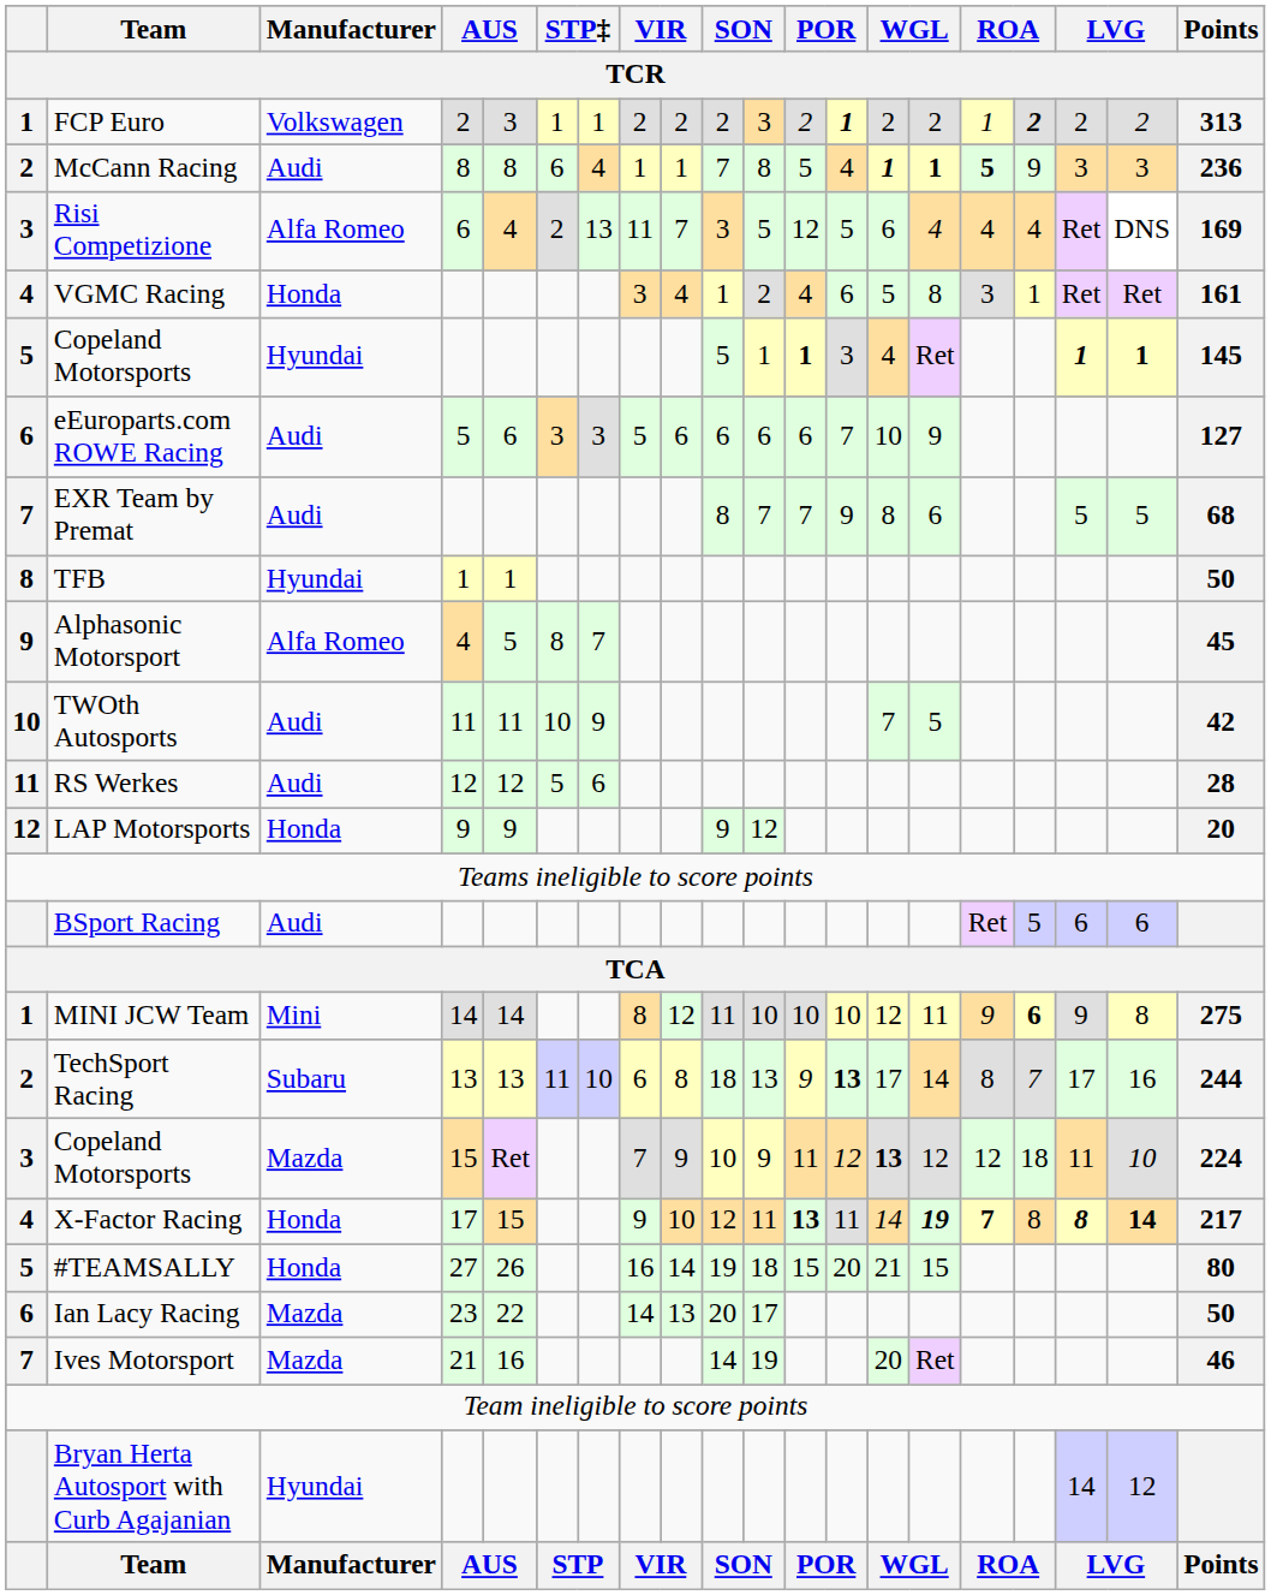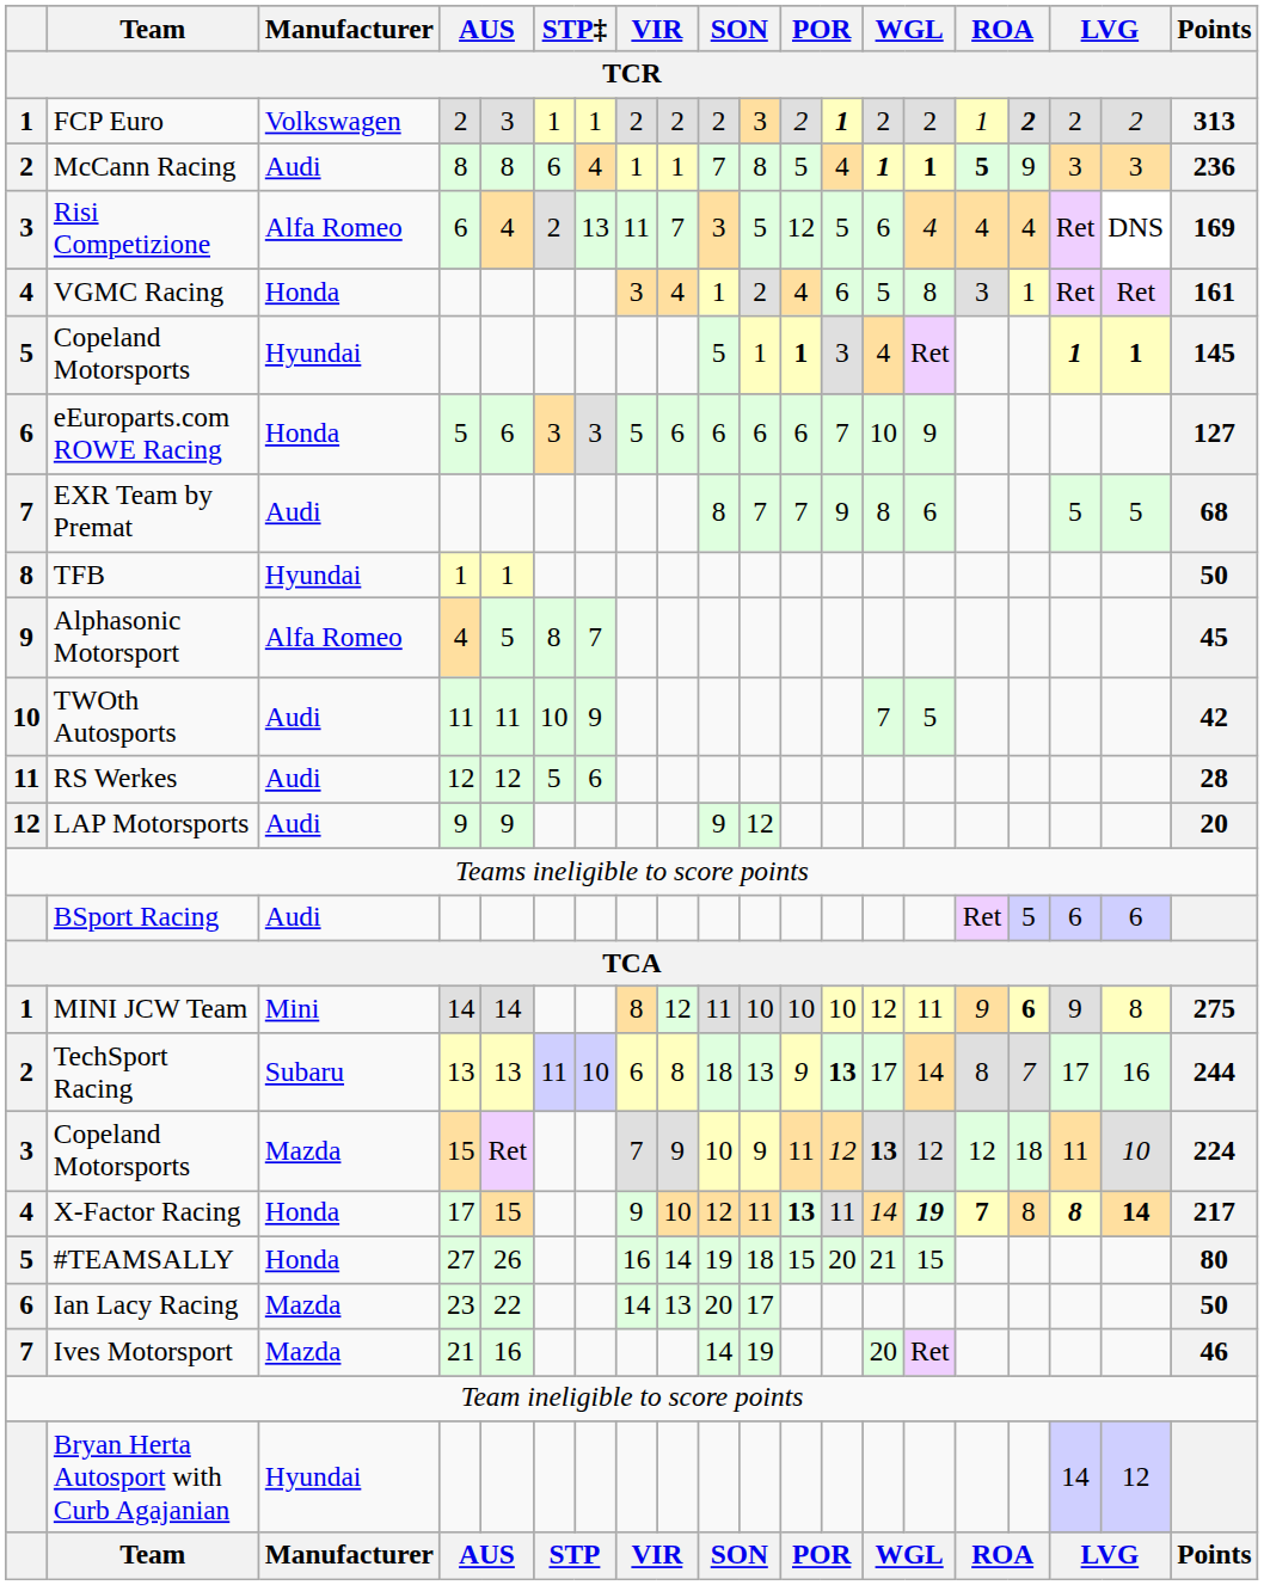 <table class="wikitable" style="font-size:85%; text-align:center;">
 <tr>
 <th></th>
 <th>Team</th>
 <th>Manufacturer</th>
 <th colspan=2><a href='#'>AUS</a><br></th>
 <th colspan=2><a href='#'>STP</a>‡<br></th>
 <th colspan=2><a href='#'>VIR</a><br></th>
 <th colspan=2><a href='#'>SON</a><br></th>
 <th colspan=2><a href='#'>POR</a><br></th>
 <th colspan=2><a href='#'>WGL</a><br></th>
 <th colspan=2><a href='#'>ROA</a><br></th>
 <th colspan=2><a href='#'>LVG</a><br></th>
 <th>Points</th>
 </tr>
 <tr>
 <th colspan=20>TCR</th>
 </tr>
 <tr>
 <th>1</th>
 <td align=left> FCP Euro</td>
 <td align=left><a href='#'>Volkswagen</a></td>
 <td style="background:#dfdfdf;">2</td>
 <td style="background:#dfdfdf;">3</td>
 <td style="background:#ffffbf;">1</td>
 <td style="background:#ffffbf;">1</td>
 <td style="background:#dfdfdf;">2</td>
 <td style="background:#dfdfdf;">2</td>
 <td style="background:#dfdfdf;">2</td>
 <td style="background:#ffdf9f;">3</td>
 <td style="background:#dfdfdf;"><em>2</em></td>
 <td style="background:#ffffbf;"><strong><em>1</em></strong></td>
 <td style="background:#dfdfdf;">2</td>
 <td style="background:#dfdfdf;">2</td>
 <td style="background:#ffffbf;"><em>1</em></td>
 <td style="background:#dfdfdf;"><strong><em>2</em></strong></td>
 <td style="background:#dfdfdf;">2</td>
 <td style="background:#dfdfdf;"><em>2</em></td>
 <th>313</th>
 </tr>
 <tr>
 <th>2</th>
 <td align=left> McCann Racing</td>
 <td align=left><a href='#'>Audi</a></td>
 <td style="background:#dfffdf;">8</td>
 <td style="background:#dfffdf;">8</td>
 <td style="background:#dfffdf;">6</td>
 <td style="background:#ffdf9f;">4</td>
 <td style="background:#ffffbf;">1</td>
 <td style="background:#ffffbf;">1</td>
 <td style="background:#dfffdf;">7</td>
 <td style="background:#dfffdf;">8</td>
 <td style="background:#dfffdf;">5</td>
 <td style="background:#ffdf9f;">4</td>
 <td style="background:#ffffbf;"><strong><em>1</em></strong></td>
 <td style="background:#ffffbf;"><strong>1</strong></td>
 <td style="background:#dfffdf;"><strong>5</strong></td>
 <td style="background:#dfffdf;">9</td>
 <td style="background:#ffdf9f;">3</td>
 <td style="background:#ffdf9f;">3</td>
 <th>236</th>
 </tr>
 <tr>
 <th>3</th>
 <td align=left> <a href='#'>Risi Competizione</a></td>
 <td align=left><a href='#'>Alfa Romeo</a></td>
 <td style="background:#dfffdf;">6</td>
 <td style="background:#ffdf9f;">4</td>
 <td style="background:#dfdfdf;">2</td>
 <td style="background:#dfffdf;">13</td>
 <td style="background:#dfffdf;">11</td>
 <td style="background:#dfffdf;">7</td>
 <td style="background:#ffdf9f;">3</td>
 <td style="background:#dfffdf;">5</td>
 <td style="background:#dfffdf;">12</td>
 <td style="background:#dfffdf;">5</td>
 <td style="background:#dfffdf;">6</td>
 <td style="background:#ffdf9f;"><em>4</em></td>
 <td style="background:#ffdf9f;">4</td>
 <td style="background:#ffdf9f;">4</td>
 <td style="background:#efcfff;">Ret</td>
 <td style="background:#ffffff;">DNS</td>
 <th>169</th>
 </tr>
 <tr>
 <th>4</th>
 <td align=left> VGMC Racing</td>
 <td align=left><a href='#'>Honda</a></td>
 <td></td>
 <td></td>
 <td></td>
 <td></td>
 <td style="background:#ffdf9f;">3</td>
 <td style="background:#ffdf9f;">4</td>
 <td style="background:#ffffbf;">1</td>
 <td style="background:#dfdfdf;">2</td>
 <td style="background:#ffdf9f;">4</td>
 <td style="background:#dfffdf;">6</td>
 <td style="background:#dfffdf;">5</td>
 <td style="background:#dfffdf;">8</td>
 <td style="background:#dfdfdf;">3</td>
 <td style="background:#ffffbf;">1</td>
 <td style="background:#efcfff;">Ret</td>
 <td style="background:#efcfff;">Ret</td>
 <th>161</th>
 </tr>
 <tr>
 <th>5</th>
 <td align=left> Copeland Motorsports</td>
 <td align=left><a href='#'>Hyundai</a></td>
 <td></td>
 <td></td>
 <td></td>
 <td></td>
 <td></td>
 <td></td>
 <td style="background:#dfffdf;">5</td>
 <td style="background:#ffffbf;">1</td>
 <td style="background:#ffffbf;"><strong>1</strong></td>
 <td style="background:#dfdfdf;">3</td>
 <td style="background:#ffdf9f;">4</td>
 <td style="background:#efcfff;">Ret</td>
 <td></td>
 <td></td>
 <td style="background:#ffffbf;"><strong><em>1</em></strong></td>
 <td style="background:#ffffbf;"><strong>1</strong></td>
 <th>145</th>
 </tr>
 <tr>
 <th>6</th>
 <td align=left> eEuroparts.com <a href='#'>ROWE Racing</a></td>
-<td align=left><a href='#'>Audi</a></td>
+<td align=left><a href='#'>Honda</a></td>
 <td style="background:#dfffdf;">5</td>
 <td style="background:#dfffdf;">6</td>
 <td style="background:#ffdf9f;">3</td>
 <td style="background:#dfdfdf;">3</td>
 <td style="background:#dfffdf;">5</td>
 <td style="background:#dfffdf;">6</td>
 <td style="background:#dfffdf;">6</td>
 <td style="background:#dfffdf;">6</td>
 <td style="background:#dfffdf;">6</td>
 <td style="background:#dfffdf;">7</td>
 <td style="background:#dfffdf;">10</td>
 <td style="background:#dfffdf;">9</td>
 <td></td>
 <td></td>
 <td></td>
 <td></td>
 <th>127</th>
 </tr>
 <tr>
 <th>7</th>
 <td align=left> EXR Team by Premat</td>
 <td align=left><a href='#'>Audi</a></td>
 <td></td>
 <td></td>
 <td></td>
 <td></td>
 <td></td>
 <td></td>
 <td style="background:#dfffdf;">8</td>
 <td style="background:#dfffdf;">7</td>
 <td style="background:#dfffdf;">7</td>
 <td style="background:#dfffdf;">9</td>
 <td style="background:#dfffdf;">8</td>
 <td style="background:#dfffdf;">6</td>
 <td></td>
 <td></td>
 <td style="background:#dfffdf;">5</td>
 <td style="background:#dfffdf;">5</td>
 <th>68</th>
 </tr>
 <tr>
 <th>8</th>
 <td align=left> TFB</td>
 <td align=left><a href='#'>Hyundai</a></td>
 <td style="background:#ffffbf;">1</td>
 <td style="background:#ffffbf;">1</td>
 <td></td>
 <td></td>
 <td></td>
 <td></td>
 <td></td>
 <td></td>
 <td></td>
 <td></td>
 <td></td>
 <td></td>
 <td></td>
 <td></td>
 <td></td>
 <td></td>
 <th>50</th>
 </tr>
 <tr>
 <th>9</th>
 <td align=left> Alphasonic Motorsport</td>
 <td align=left><a href='#'>Alfa Romeo</a></td>
 <td style="background:#ffdf9f;">4</td>
 <td style="background:#dfffdf;">5</td>
 <td style="background:#dfffdf;">8</td>
 <td style="background:#dfffdf;">7</td>
 <td></td>
 <td></td>
 <td></td>
 <td></td>
 <td></td>
 <td></td>
 <td></td>
 <td></td>
 <td></td>
 <td></td>
 <td></td>
 <td></td>
 <th>45</th>
 </tr>
 <tr>
 <th>10</th>
 <td align=left> TWOth Autosports</td>
 <td align=left><a href='#'>Audi</a></td>
 <td style="background:#dfffdf;">11</td>
 <td style="background:#dfffdf;">11</td>
 <td style="background:#dfffdf;">10</td>
 <td style="background:#dfffdf;">9</td>
 <td></td>
 <td></td>
 <td></td>
 <td></td>
 <td></td>
 <td></td>
 <td style="background:#dfffdf;">7</td>
 <td style="background:#dfffdf;">5</td>
 <td></td>
 <td></td>
 <td></td>
 <td></td>
 <th>42</th>
 </tr>
 <tr>
 <th>11</th>
 <td align=left> RS Werkes</td>
 <td align=left><a href='#'>Audi</a></td>
 <td style="background:#dfffdf;">12</td>
 <td style="background:#dfffdf;">12</td>
 <td style="background:#dfffdf;">5</td>
 <td style="background:#dfffdf;">6</td>
 <td></td>
 <td></td>
 <td></td>
 <td></td>
 <td></td>
 <td></td>
 <td></td>
 <td></td>
 <td></td>
 <td></td>
 <td></td>
 <td></td>
 <th>28</th>
 </tr>
 <tr>
 <th>12</th>
 <td align=left> LAP Motorsports</td>
-<td align=left><a href='#'>Honda</a></td>
+<td align=left><a href='#'>Audi</a></td>
 <td style="background:#dfffdf;">9</td>
 <td style="background:#dfffdf;">9</td>
 <td></td>
 <td></td>
 <td></td>
 <td></td>
 <td style="background:#dfffdf;">9</td>
 <td style="background:#dfffdf;">12</td>
 <td></td>
 <td></td>
 <td></td>
 <td></td>
 <td></td>
 <td></td>
 <td></td>
 <td></td>
 <th>20</th>
 </tr>
 <tr>
 <td colspan=20><em>Teams ineligible to score points</em></td>
 </tr>
 <tr>
 <th></th>
 <td align=left> <a href='#'>BSport Racing</a></td>
 <td align=left><a href='#'>Audi</a></td>
 <td></td>
 <td></td>
 <td></td>
 <td></td>
 <td></td>
 <td></td>
 <td></td>
 <td></td>
 <td></td>
 <td></td>
 <td></td>
 <td></td>
 <td style="background:#efcfff;">Ret</td>
 <td style="background:#cfcfff;">5</td>
 <td style="background:#cfcfff;">6</td>
 <td style="background:#cfcfff;">6</td>
 <th></th>
 </tr>
 <tr>
 <th colspan=20>TCA</th>
 </tr>
 <tr>
 <th>1</th>
 <td align=left> MINI JCW Team</td>
 <td align=left><a href='#'>Mini</a></td>
 <td style="background:#dfdfdf;">14</td>
 <td style="background:#dfdfdf;">14</td>
 <td></td>
 <td></td>
 <td style="background:#ffdf9f;">8</td>
 <td style="background:#dfffdf;">12</td>
 <td style="background:#dfdfdf;">11</td>
 <td style="background:#dfdfdf;">10</td>
 <td style="background:#dfdfdf;">10</td>
 <td style="background:#ffffbf;">10</td>
 <td style="background:#ffffbf;">12</td>
 <td style="background:#ffffbf;">11</td>
 <td style="background:#ffdf9f;"><em>9</em></td>
 <td style="background:#ffffbf;"><strong>6</strong></td>
 <td style="background:#dfdfdf;">9</td>
 <td style="background:#ffffbf;">8</td>
 <th>275</th>
 </tr>
 <tr>
 <th>2</th>
 <td align=left> TechSport Racing</td>
 <td align=left><a href='#'>Subaru</a></td>
 <td style="background:#ffffbf;">13</td>
 <td style="background:#ffffbf;">13</td>
 <td style="background:#cfcfff;">11</td>
 <td style="background:#cfcfff;">10</td>
 <td style="background:#ffffbf;">6</td>
 <td style="background:#ffffbf;">8</td>
 <td style="background:#dfffdf;">18</td>
 <td style="background:#dfffdf;">13</td>
 <td style="background:#ffffbf;"><em>9</em></td>
 <td style="background:#dfffdf;"><strong>13</strong></td>
 <td style="background:#dfffdf;">17</td>
 <td style="background:#ffdf9f;">14</td>
 <td style="background:#dfdfdf;">8</td>
 <td style="background:#dfdfdf;"><em>7</em></td>
 <td style="background:#dfffdf;">17</td>
 <td style="background:#dfffdf;">16</td>
 <th>244</th>
 </tr>
 <tr>
 <th>3</th>
 <td align=left> Copeland Motorsports</td>
 <td align=left><a href='#'>Mazda</a></td>
 <td style="background:#ffdf9f;">15</td>
 <td style="background:#efcfff;">Ret</td>
 <td></td>
 <td></td>
 <td style="background:#dfdfdf;">7</td>
 <td style="background:#dfdfdf;">9</td>
 <td style="background:#ffffbf;">10</td>
 <td style="background:#ffffbf;">9</td>
 <td style="background:#ffdf9f;">11</td>
 <td style="background:#ffdf9f;"><em>12</em></td>
 <td style="background:#dfdfdf;"><strong>13</strong></td>
 <td style="background:#dfdfdf;">12</td>
 <td style="background:#dfffdf;">12</td>
 <td style="background:#dfffdf;">18</td>
 <td style="background:#ffdf9f;">11</td>
 <td style="background:#dfdfdf;"><em>10</em></td>
 <th>224</th>
 </tr>
 <tr>
 <th>4</th>
 <td align=left> X-Factor Racing</td>
 <td align=left><a href='#'>Honda</a></td>
 <td style="background:#dfffdf;">17</td>
 <td style="background:#ffdf9f;">15</td>
 <td></td>
 <td></td>
 <td style="background:#dfffdf;">9</td>
 <td style="background:#ffdf9f;">10</td>
 <td style="background:#ffdf9f;">12</td>
 <td style="background:#ffdf9f;">11</td>
 <td style="background:#dfffdf;"><strong>13</strong></td>
 <td style="background:#dfdfdf;">11</td>
 <td style="background:#ffdf9f;"><em>14</em></td>
 <td style="background:#dfffdf;"><strong><em>19</em></strong></td>
 <td style="background:#ffffbf;"><strong>7</strong></td>
 <td style="background:#ffdf9f;">8</td>
 <td style="background:#ffffbf;"><strong><em>8</em></strong></td>
 <td style="background:#ffdf9f;"><strong>14</strong></td>
 <th>217</th>
 </tr>
 <tr>
 <th>5</th>
 <td align=left> #TEAMSALLY</td>
 <td align=left><a href='#'>Honda</a></td>
 <td style="background:#dfffdf;">27</td>
 <td style="background:#dfffdf;">26</td>
 <td></td>
 <td></td>
 <td style="background:#dfffdf;">16</td>
 <td style="background:#dfffdf;">14</td>
 <td style="background:#dfffdf;">19</td>
 <td style="background:#dfffdf;">18</td>
 <td style="background:#dfffdf;">15</td>
 <td style="background:#dfffdf;">20</td>
 <td style="background:#dfffdf;">21</td>
 <td style="background:#dfffdf;">15</td>
 <td></td>
 <td></td>
 <td></td>
 <td></td>
 <th>80</th>
 </tr>
 <tr>
 <th>6</th>
 <td align=left> Ian Lacy Racing</td>
 <td align=left><a href='#'>Mazda</a></td>
 <td style="background:#dfffdf;">23</td>
 <td style="background:#dfffdf;">22</td>
 <td></td>
 <td></td>
 <td style="background:#dfffdf;">14</td>
 <td style="background:#dfffdf;">13</td>
 <td style="background:#dfffdf;">20</td>
 <td style="background:#dfffdf;">17</td>
 <td></td>
 <td></td>
 <td></td>
 <td></td>
 <td></td>
 <td></td>
 <td></td>
 <td></td>
 <th>50</th>
 </tr>
 <tr>
 <th>7</th>
 <td align=left> Ives Motorsport</td>
 <td align=left><a href='#'>Mazda</a></td>
 <td style="background:#dfffdf;">21</td>
 <td style="background:#dfffdf;">16</td>
 <td></td>
 <td></td>
 <td></td>
 <td></td>
 <td style="background:#dfffdf;">14</td>
 <td style="background:#dfffdf;">19</td>
 <td></td>
 <td></td>
 <td style="background:#dfffdf;">20</td>
 <td style="background:#efcfff;">Ret</td>
 <td></td>
 <td></td>
 <td></td>
 <td></td>
 <th>46</th>
 </tr>
 <tr>
 <td colspan=20><em>Team ineligible to score points</em></td>
 </tr>
 <tr>
 <th></th>
 <td align=left> <a href='#'>Bryan Herta Autosport</a> with <a href='#'>Curb Agajanian</a></td>
 <td align=left><a href='#'>Hyundai</a></td>
 <td></td>
 <td></td>
 <td></td>
 <td></td>
 <td></td>
 <td></td>
 <td></td>
 <td></td>
 <td></td>
 <td></td>
 <td></td>
 <td></td>
 <td></td>
 <td></td>
 <td style="background:#cfcfff;">14</td>
 <td style="background:#cfcfff;">12</td>
 <th></th>
 </tr>
 <tr>
 <th></th>
 <th>Team</th>
 <th>Manufacturer</th>
 <th colspan=2><a href='#'>AUS</a><br></th>
 <th colspan=2><a href='#'>STP</a><br></th>
 <th colspan=2><a href='#'>VIR</a><br></th>
 <th colspan=2><a href='#'>SON</a><br></th>
 <th colspan=2><a href='#'>POR</a><br></th>
 <th colspan=2><a href='#'>WGL</a><br></th>
 <th colspan=2><a href='#'>ROA</a><br></th>
 <th colspan=2><a href='#'>LVG</a><br></th>
 <th>Points</th>
 </tr>
 </table>
